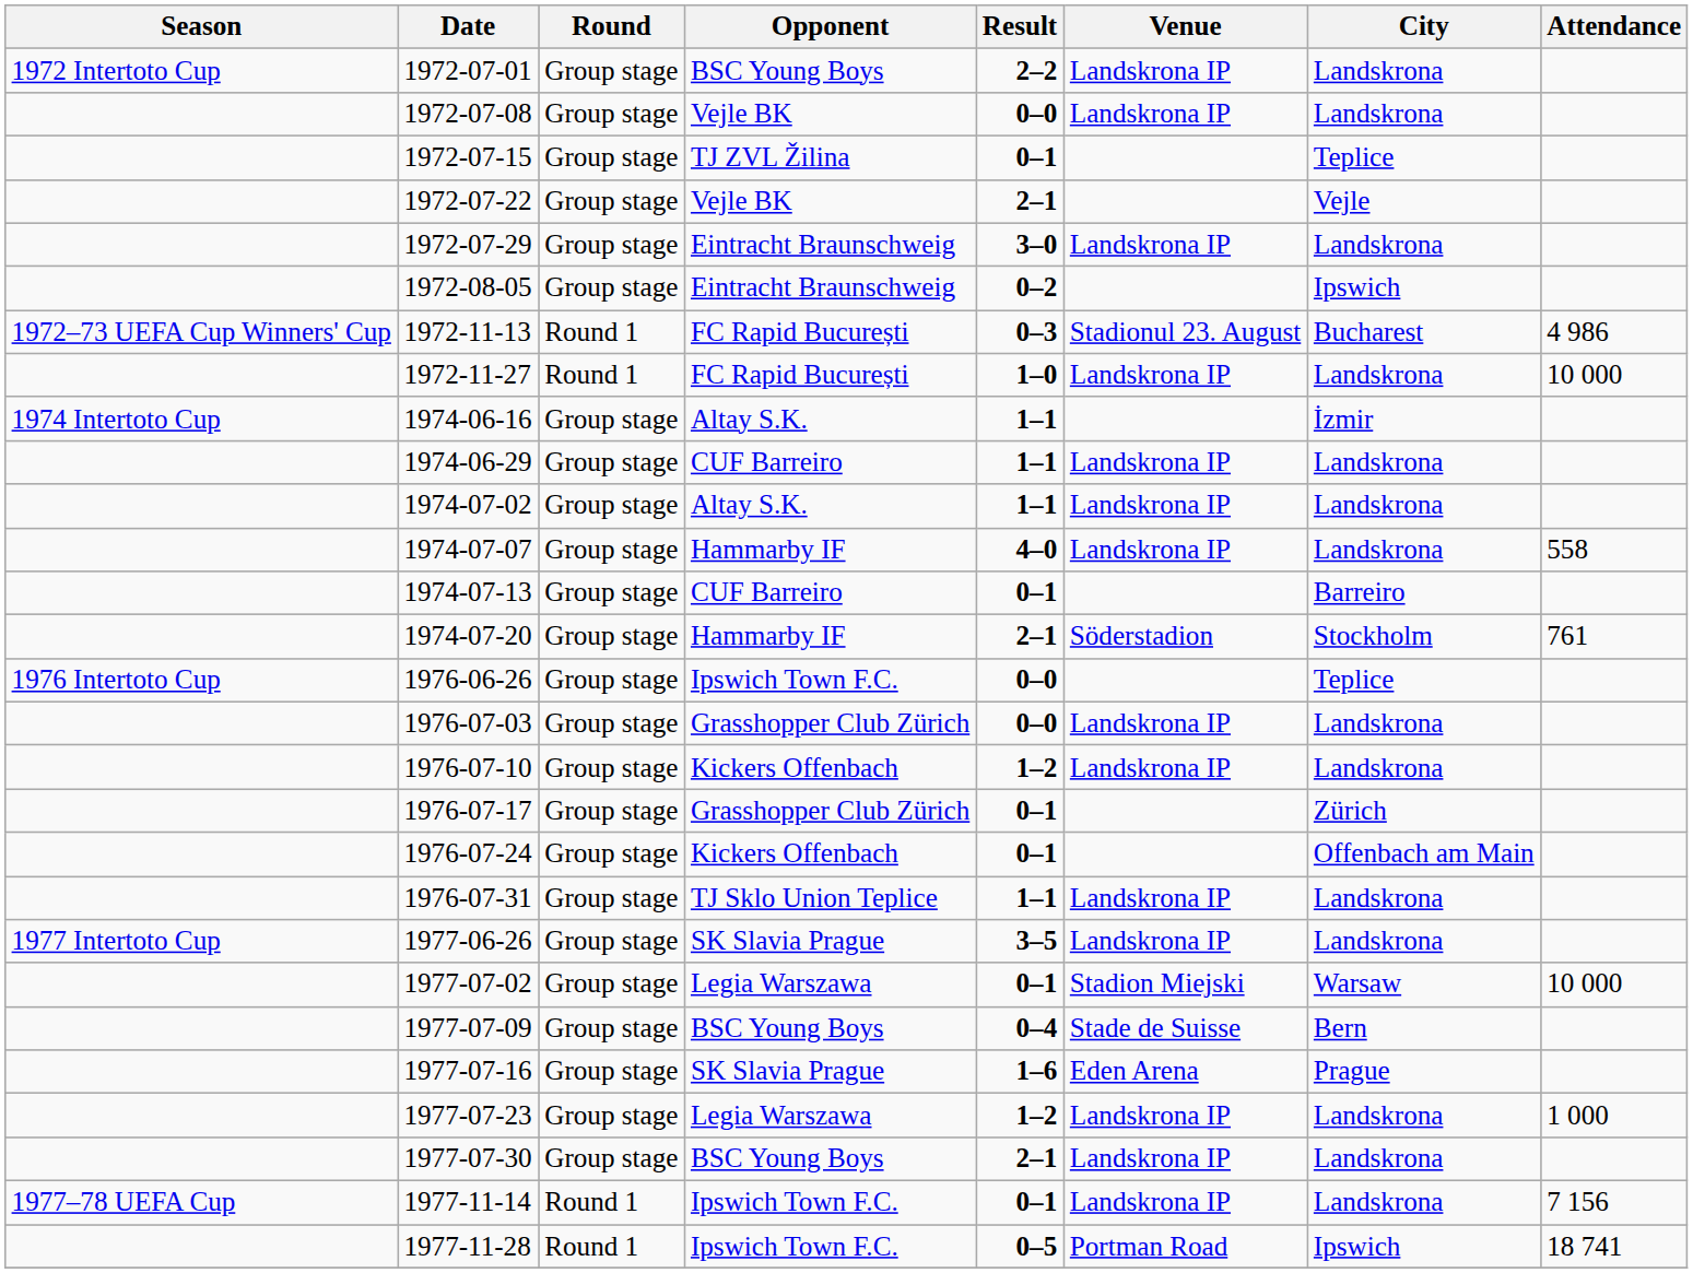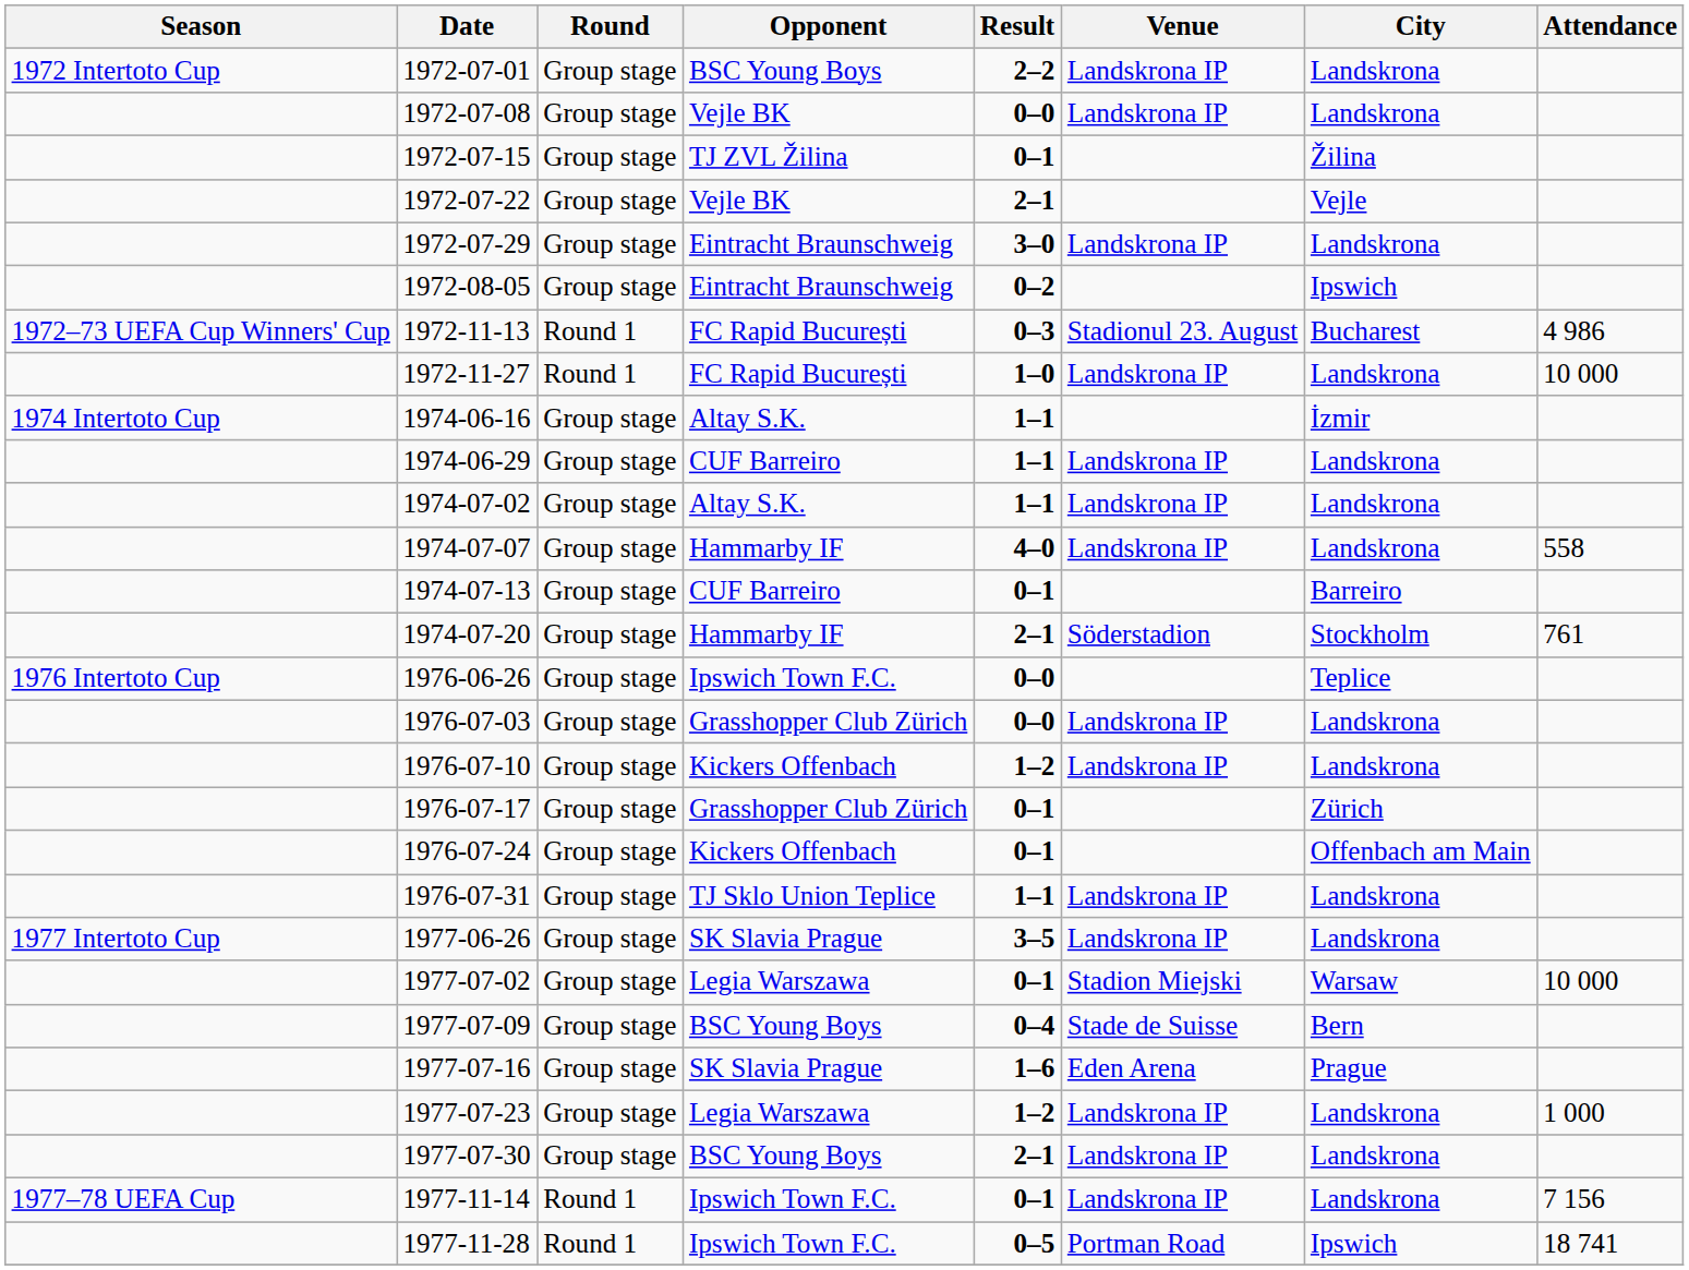 <table class="wikitable">
 <tr>
 <th>Season</th>
 <th>Date</th>
 <th>Round</th>
 <th>Opponent</th>
 <th>Result</th>
 <th>Venue</th>
 <th>City</th>
 <th>Attendance</th>
 </tr>
 <tr>
 <td><a href='#'>1972 Intertoto Cup</a></td>
 <td>1972-07-01</td>
 <td>Group stage</td>
 <td> <a href='#'>BSC Young Boys</a></td>
 <td align=right><strong>2–2</strong></td>
 <td><a href='#'>Landskrona IP</a></td>
 <td><a href='#'>Landskrona</a></td>
 <td></td>
 </tr>
 <tr>
 <td></td>
 <td>1972-07-08</td>
 <td>Group stage</td>
 <td> <a href='#'>Vejle BK</a></td>
 <td align=right><strong>0–0</strong></td>
 <td><a href='#'>Landskrona IP</a></td>
 <td><a href='#'>Landskrona</a></td>
 <td></td>
 </tr>
 <tr>
 <td></td>
 <td>1972-07-15</td>
 <td>Group stage</td>
 <td> <a href='#'>TJ ZVL Žilina</a></td>
 <td align=right><strong>0–1</strong></td>
 <td></td>
-<td><a href='#'>Teplice</a></td>
+<td><a href='#'>Žilina</a></td>
 <td></td>
 </tr>
 <tr>
 <td></td>
 <td>1972-07-22</td>
 <td>Group stage</td>
 <td> <a href='#'>Vejle BK</a></td>
 <td align=right><strong>2–1</strong></td>
 <td></td>
 <td><a href='#'>Vejle</a></td>
 <td></td>
 </tr>
 <tr>
 <td></td>
 <td>1972-07-29</td>
 <td>Group stage</td>
 <td> <a href='#'>Eintracht Braunschweig</a></td>
 <td align=right><strong>3–0</strong></td>
 <td><a href='#'>Landskrona IP</a></td>
 <td><a href='#'>Landskrona</a></td>
 <td></td>
 </tr>
 <tr>
 <td></td>
 <td>1972-08-05</td>
 <td>Group stage</td>
 <td> <a href='#'>Eintracht Braunschweig</a></td>
 <td align=right><strong>0–2</strong></td>
 <td></td>
 <td><a href='#'>Ipswich</a></td>
 <td></td>
 </tr>
 <tr>
 <td><a href='#'>1972–73 UEFA Cup Winners' Cup</a></td>
 <td>1972-11-13</td>
 <td>Round 1</td>
 <td> <a href='#'>FC Rapid București</a></td>
 <td align=right><strong>0–3</strong></td>
 <td><a href='#'>Stadionul 23. August</a></td>
 <td><a href='#'>Bucharest</a></td>
 <td>4 986</td>
 </tr>
 <tr>
 <td></td>
 <td>1972-11-27</td>
 <td>Round 1</td>
 <td> <a href='#'>FC Rapid București</a></td>
 <td align=right><strong>1–0</strong></td>
 <td><a href='#'>Landskrona IP</a></td>
 <td><a href='#'>Landskrona</a></td>
 <td>10 000</td>
 </tr>
 <tr>
 <td><a href='#'>1974 Intertoto Cup</a></td>
 <td>1974-06-16</td>
 <td>Group stage</td>
 <td> <a href='#'>Altay S.K.</a></td>
 <td align=right><strong>1–1</strong></td>
 <td></td>
 <td><a href='#'>İzmir</a></td>
 <td></td>
 </tr>
 <tr>
 <td></td>
 <td>1974-06-29</td>
 <td>Group stage</td>
 <td> <a href='#'>CUF Barreiro</a></td>
 <td align=right><strong>1–1</strong></td>
 <td><a href='#'>Landskrona IP</a></td>
 <td><a href='#'>Landskrona</a></td>
 <td></td>
 </tr>
 <tr>
 <td></td>
 <td>1974-07-02</td>
 <td>Group stage</td>
 <td> <a href='#'>Altay S.K.</a></td>
 <td align=right><strong>1–1</strong></td>
 <td><a href='#'>Landskrona IP</a></td>
 <td><a href='#'>Landskrona</a></td>
 <td></td>
 </tr>
 <tr>
 <td></td>
 <td>1974-07-07</td>
 <td>Group stage</td>
 <td> <a href='#'>Hammarby IF</a></td>
 <td align=right><strong>4–0</strong></td>
 <td><a href='#'>Landskrona IP</a></td>
 <td><a href='#'>Landskrona</a></td>
 <td>558</td>
 </tr>
 <tr>
 <td></td>
 <td>1974-07-13</td>
 <td>Group stage</td>
 <td> <a href='#'>CUF Barreiro</a></td>
 <td align=right><strong>0–1</strong></td>
 <td></td>
 <td><a href='#'>Barreiro</a></td>
 <td></td>
 </tr>
 <tr>
 <td></td>
 <td>1974-07-20</td>
 <td>Group stage</td>
 <td> <a href='#'>Hammarby IF</a></td>
 <td align=right><strong>2–1</strong></td>
 <td><a href='#'>Söderstadion</a></td>
 <td><a href='#'>Stockholm</a></td>
 <td>761</td>
 </tr>
 <tr>
 <td><a href='#'>1976 Intertoto Cup</a></td>
 <td>1976-06-26</td>
 <td>Group stage</td>
 <td> <a href='#'>Ipswich Town F.C.</a></td>
 <td align=right><strong>0–0</strong></td>
 <td></td>
 <td><a href='#'>Teplice</a></td>
 <td></td>
 </tr>
 <tr>
 <td></td>
 <td>1976-07-03</td>
 <td>Group stage</td>
 <td> <a href='#'>Grasshopper Club Zürich</a></td>
 <td align=right><strong>0–0</strong></td>
 <td><a href='#'>Landskrona IP</a></td>
 <td><a href='#'>Landskrona</a></td>
 <td></td>
 </tr>
 <tr>
 <td></td>
 <td>1976-07-10</td>
 <td>Group stage</td>
 <td> <a href='#'>Kickers Offenbach</a></td>
 <td align=right><strong>1–2</strong></td>
 <td><a href='#'>Landskrona IP</a></td>
 <td><a href='#'>Landskrona</a></td>
 <td></td>
 </tr>
 <tr>
 <td></td>
 <td>1976-07-17</td>
 <td>Group stage</td>
 <td> <a href='#'>Grasshopper Club Zürich</a></td>
 <td align=right><strong>0–1</strong></td>
 <td></td>
 <td><a href='#'>Zürich</a></td>
 <td></td>
 </tr>
 <tr>
 <td></td>
 <td>1976-07-24</td>
 <td>Group stage</td>
 <td> <a href='#'>Kickers Offenbach</a></td>
 <td align=right><strong>0–1</strong></td>
 <td></td>
 <td><a href='#'>Offenbach am Main</a></td>
 <td></td>
 </tr>
 <tr>
 <td></td>
 <td>1976-07-31</td>
 <td>Group stage</td>
 <td> <a href='#'>TJ Sklo Union Teplice</a></td>
 <td align=right><strong>1–1</strong></td>
 <td><a href='#'>Landskrona IP</a></td>
 <td><a href='#'>Landskrona</a></td>
 <td></td>
 </tr>
 <tr>
 <td><a href='#'>1977 Intertoto Cup</a></td>
 <td>1977-06-26</td>
 <td>Group stage</td>
 <td> <a href='#'>SK Slavia Prague</a></td>
 <td align=right><strong>3–5</strong></td>
 <td><a href='#'>Landskrona IP</a></td>
 <td><a href='#'>Landskrona</a></td>
 <td></td>
 </tr>
 <tr>
 <td></td>
 <td>1977-07-02</td>
 <td>Group stage</td>
 <td> <a href='#'>Legia Warszawa</a></td>
 <td align=right><strong>0–1</strong></td>
 <td><a href='#'>Stadion Miejski</a></td>
 <td><a href='#'>Warsaw</a></td>
 <td>10 000</td>
 </tr>
 <tr>
 <td></td>
 <td>1977-07-09</td>
 <td>Group stage</td>
 <td> <a href='#'>BSC Young Boys</a></td>
 <td align=right><strong>0–4</strong></td>
 <td><a href='#'>Stade de Suisse</a></td>
 <td><a href='#'>Bern</a></td>
 <td></td>
 </tr>
 <tr>
 <td></td>
 <td>1977-07-16</td>
 <td>Group stage</td>
 <td> <a href='#'>SK Slavia Prague</a></td>
 <td align=right><strong>1–6</strong></td>
 <td><a href='#'>Eden Arena</a></td>
 <td><a href='#'>Prague</a></td>
 <td></td>
 </tr>
 <tr>
 <td></td>
 <td>1977-07-23</td>
 <td>Group stage</td>
 <td> <a href='#'>Legia Warszawa</a></td>
 <td align=right><strong>1–2</strong></td>
 <td><a href='#'>Landskrona IP</a></td>
 <td><a href='#'>Landskrona</a></td>
 <td>1 000</td>
 </tr>
 <tr>
 <td></td>
 <td>1977-07-30</td>
 <td>Group stage</td>
 <td> <a href='#'>BSC Young Boys</a></td>
 <td align=right><strong>2–1</strong></td>
 <td><a href='#'>Landskrona IP</a></td>
 <td><a href='#'>Landskrona</a></td>
 <td></td>
 </tr>
 <tr>
 <td><a href='#'>1977–78 UEFA Cup</a></td>
 <td>1977-11-14</td>
 <td>Round 1</td>
 <td> <a href='#'>Ipswich Town F.C.</a></td>
 <td align=right><strong>0–1</strong></td>
 <td><a href='#'>Landskrona IP</a></td>
 <td><a href='#'>Landskrona</a></td>
 <td>7 156</td>
 </tr>
 <tr>
 <td></td>
 <td>1977-11-28</td>
 <td>Round 1</td>
 <td> <a href='#'>Ipswich Town F.C.</a></td>
 <td align=right><strong>0–5</strong></td>
 <td><a href='#'>Portman Road</a></td>
 <td><a href='#'>Ipswich</a></td>
 <td>18 741</td>
 </tr>
 <tr>
 </tr>
 </table>
